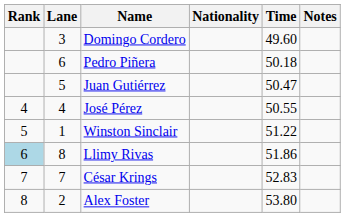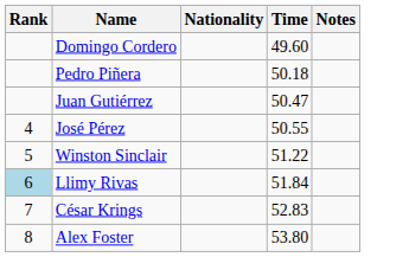 <table class="wikitable sortable" style="text-align:center;font-size:95%">
 <tr>
 <th>Rank</th>
-<th>Lane</th>
 <th>Name</th>
 <th>Nationality</th>
 <th>Time</th>
 <th>Notes</th>
 </tr>
 <tr>
 <td></td>
-<td>3</td>
 <td align=left><a href='#'>Domingo Cordero</a></td>
 <td align=left></td>
 <td>49.60</td>
 <td></td>
 </tr>
 <tr>
 <td></td>
-<td>6</td>
 <td align=left><a href='#'>Pedro Piñera</a></td>
 <td align=left></td>
 <td>50.18</td>
 <td></td>
 </tr>
 <tr>
 <td></td>
-<td>5</td>
 <td align=left><a href='#'>Juan Gutiérrez</a></td>
 <td align=left></td>
 <td>50.47</td>
 <td></td>
 </tr>
 <tr>
-<td>4</td>
 <td>4</td>
 <td align=left><a href='#'>José Pérez</a></td>
 <td align=left></td>
 <td>50.55</td>
 <td></td>
 </tr>
 <tr>
 <td>5</td>
-<td>1</td>
 <td align=left><a href='#'>Winston Sinclair</a></td>
 <td align=left></td>
 <td>51.22</td>
 <td></td>
 </tr>
 <tr>
 <td style="background: lightblue;">6</td>
-<td>8</td>
 <td align=left><a href='#'>Llimy Rivas</a></td>
 <td align=left></td>
-<td>51.86</td>
+<td>51.84</td>
 <td></td>
 </tr>
 <tr>
-<td>7</td>
 <td>7</td>
 <td align=left><a href='#'>César Krings</a></td>
 <td align=left></td>
 <td>52.83</td>
 <td></td>
 </tr>
 <tr>
 <td>8</td>
-<td>2</td>
 <td align=left><a href='#'>Alex Foster</a></td>
 <td align=left></td>
 <td>53.80</td>
 <td></td>
 </tr>
 </table>
